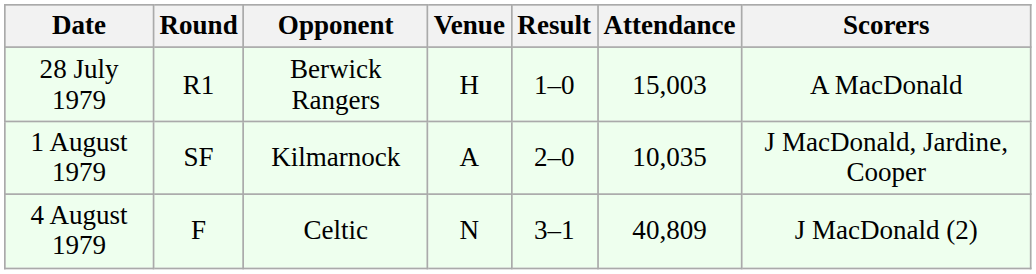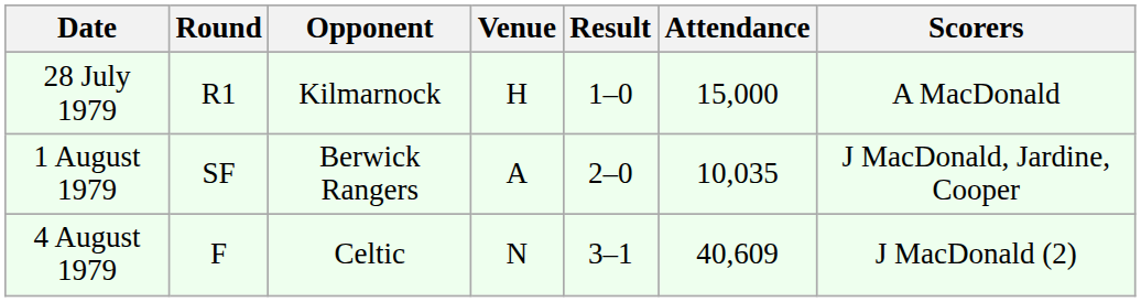 <table class="wikitable sortable" style="font-size:100%; text-align:center">
 <tr>
 <th>Date</th>
 <th>Round</th>
 <th>Opponent</th>
 <th>Venue</th>
 <th>Result</th>
 <th>Attendance</th>
 <th>Scorers</th>
 </tr>
 <tr bgcolor = "#EEFFEE">
 <td>28 July 1979</td>
 <td>R1</td>
-<td>Berwick Rangers</td>
+<td>Kilmarnock</td>
 <td>H</td>
 <td>1–0</td>
-<td>15,003</td>
+<td>15,000</td>
 <td>A MacDonald</td>
 </tr>
 <tr bgcolor = "#EEFFEE">
 <td>1 August 1979</td>
 <td>SF</td>
-<td>Kilmarnock</td>
+<td>Berwick Rangers</td>
 <td>A</td>
 <td>2–0</td>
 <td>10,035</td>
 <td>J MacDonald, Jardine, Cooper</td>
 </tr>
 <tr bgcolor = "#EEFFEE">
 <td>4 August 1979</td>
 <td>F</td>
 <td>Celtic</td>
 <td>N</td>
 <td>3–1</td>
-<td>40,809</td>
+<td>40,609</td>
 <td>J MacDonald (2)</td>
 </tr>
 </table>
